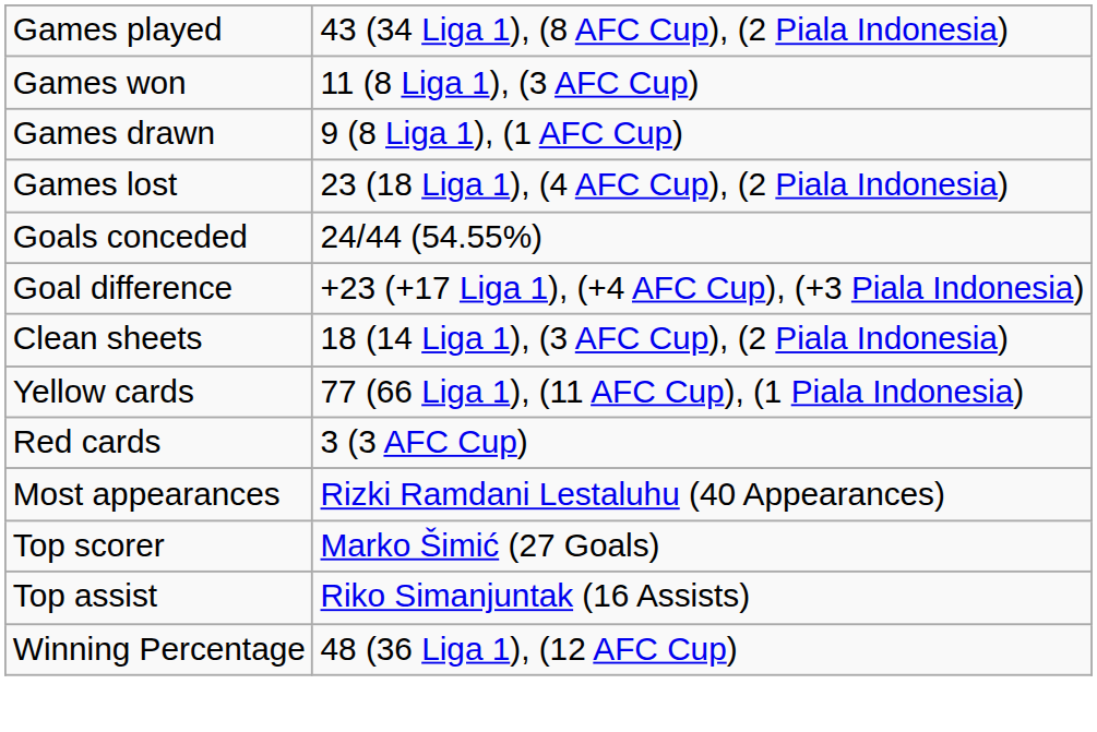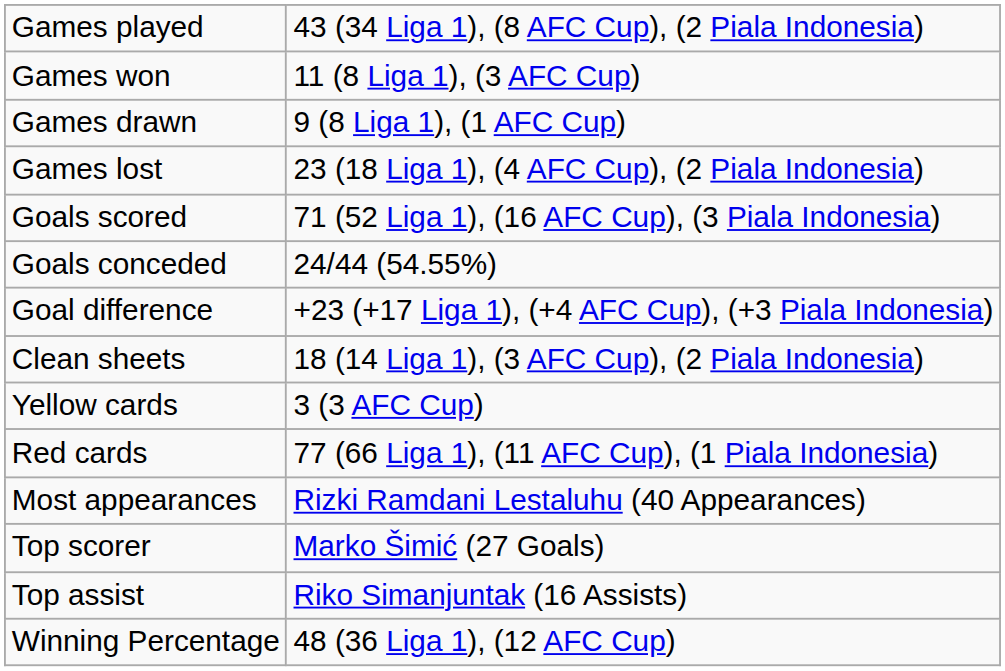 <table class="wikitable">
 <tr>
 <td>Games played</td>
 <td>43 (34 <a href='#'>Liga 1</a>), (8 <a href='#'>AFC Cup</a>), (2 <a href='#'>Piala Indonesia</a>)</td>
 </tr>
 <tr>
 <td>Games won</td>
 <td>11 (8 <a href='#'>Liga 1</a>), (3 <a href='#'>AFC Cup</a>)</td>
 </tr>
 <tr>
 <td>Games drawn</td>
 <td>9 (8 <a href='#'>Liga 1</a>), (1 <a href='#'>AFC Cup</a>)</td>
 </tr>
 <tr>
 <td>Games lost</td>
 <td>23 (18 <a href='#'>Liga 1</a>), (4 <a href='#'>AFC Cup</a>), (2 <a href='#'>Piala Indonesia</a>)</td>
 </tr>
 <tr>
+<td>Goals scored</td>
+<td>71 (52 <a href='#'>Liga 1</a>), (16 <a href='#'>AFC Cup</a>), (3 <a href='#'>Piala Indonesia</a>)</td>
+</tr>
+<tr>
 <td>Goals conceded</td>
 <td>24/44 (54.55%)</td>
 </tr>
 <tr>
 <td>Goal difference</td>
 <td>+23 (+17 <a href='#'>Liga 1</a>), (+4 <a href='#'>AFC Cup</a>), (+3 <a href='#'>Piala Indonesia</a>)</td>
 </tr>
 <tr>
 <td>Clean sheets</td>
 <td>18 (14 <a href='#'>Liga 1</a>), (3 <a href='#'>AFC Cup</a>), (2 <a href='#'>Piala Indonesia</a>)</td>
 </tr>
 <tr>
 <td>Yellow cards</td>
-<td>77 (66 <a href='#'>Liga 1</a>), (11 <a href='#'>AFC Cup</a>), (1 <a href='#'>Piala Indonesia</a>)</td>
+<td>3 (3 <a href='#'>AFC Cup</a>)</td>
 </tr>
 <tr>
 <td>Red cards</td>
-<td>3 (3 <a href='#'>AFC Cup</a>)</td>
+<td>77 (66 <a href='#'>Liga 1</a>), (11 <a href='#'>AFC Cup</a>), (1 <a href='#'>Piala Indonesia</a>)</td>
 </tr>
 <tr>
 <td>Most appearances</td>
 <td> <a href='#'>Rizki Ramdani Lestaluhu</a> (40 Appearances)</td>
 </tr>
 <tr>
 <td>Top scorer</td>
 <td> <a href='#'>Marko Šimić</a> (27 Goals)</td>
 </tr>
 <tr>
 <td>Top assist</td>
 <td> <a href='#'>Riko Simanjuntak</a> (16 Assists)</td>
 </tr>
 <tr>
 <td>Winning Percentage</td>
 <td>48 (36 <a href='#'>Liga 1</a>), (12 <a href='#'>AFC Cup</a>)</td>
 </tr>
 </table>
